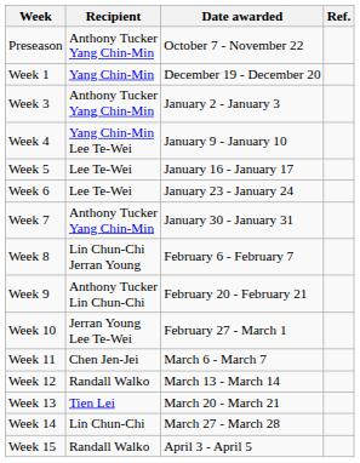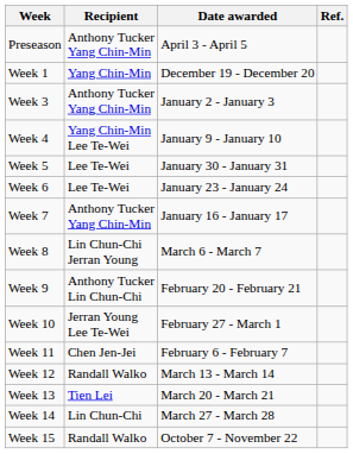 <table class="wikitable">
 <tr>
 <th>Week</th>
 <th>Recipient</th>
 <th>Date awarded</th>
 <th>Ref.</th>
 </tr>
 <tr>
 <td>Preseason</td>
 <td>Anthony Tucker<br><a href='#'>Yang Chin-Min</a></td>
-<td>October 7 - November 22</td>
+<td>April 3 - April 5</td>
 <td></td>
 </tr>
 <tr>
 <td>Week 1</td>
 <td><a href='#'>Yang Chin-Min</a></td>
 <td>December 19 - December 20</td>
 <td></td>
 </tr>
 <tr>
 <td>Week 3</td>
 <td>Anthony Tucker<br><a href='#'>Yang Chin-Min</a></td>
 <td>January 2 - January 3</td>
 <td></td>
 </tr>
 <tr>
 <td>Week 4</td>
 <td><a href='#'>Yang Chin-Min</a><br>Lee Te-Wei</td>
 <td>January 9 - January 10</td>
 <td></td>
 </tr>
 <tr>
 <td>Week 5</td>
 <td>Lee Te-Wei</td>
-<td>January 16 - January 17</td>
+<td>January 30 - January 31</td>
 <td></td>
 </tr>
 <tr>
 <td>Week 6</td>
 <td>Lee Te-Wei</td>
 <td>January 23 - January 24</td>
 <td></td>
 </tr>
 <tr>
 <td>Week 7</td>
 <td>Anthony Tucker<br><a href='#'>Yang Chin-Min</a></td>
-<td>January 30 - January 31</td>
+<td>January 16 - January 17</td>
 <td></td>
 </tr>
 <tr>
 <td>Week 8</td>
 <td>Lin Chun-Chi<br>Jerran Young</td>
-<td>February 6 - February 7</td>
+<td>March 6 - March 7</td>
 <td></td>
 </tr>
 <tr>
 <td>Week 9</td>
 <td>Anthony Tucker<br>Lin Chun-Chi</td>
 <td>February 20 - February 21</td>
 <td></td>
 </tr>
 <tr>
 <td>Week 10</td>
 <td>Jerran Young<br>Lee Te-Wei</td>
 <td>February 27 - March 1</td>
 <td></td>
 </tr>
 <tr>
 <td>Week 11</td>
 <td>Chen Jen-Jei</td>
-<td>March 6 - March 7</td>
+<td>February 6 - February 7</td>
 <td></td>
 </tr>
 <tr>
 <td>Week 12</td>
 <td>Randall Walko</td>
 <td>March 13 - March 14</td>
 <td></td>
 </tr>
 <tr>
 <td>Week 13</td>
 <td><a href='#'>Tien Lei</a></td>
 <td>March 20 - March 21</td>
 <td></td>
 </tr>
 <tr>
 <td>Week 14</td>
 <td>Lin Chun-Chi</td>
 <td>March 27 - March 28</td>
 <td></td>
 </tr>
 <tr>
 <td>Week 15</td>
 <td>Randall Walko</td>
-<td>April 3 - April 5</td>
+<td>October 7 - November 22</td>
 <td></td>
 </tr>
 </table>
